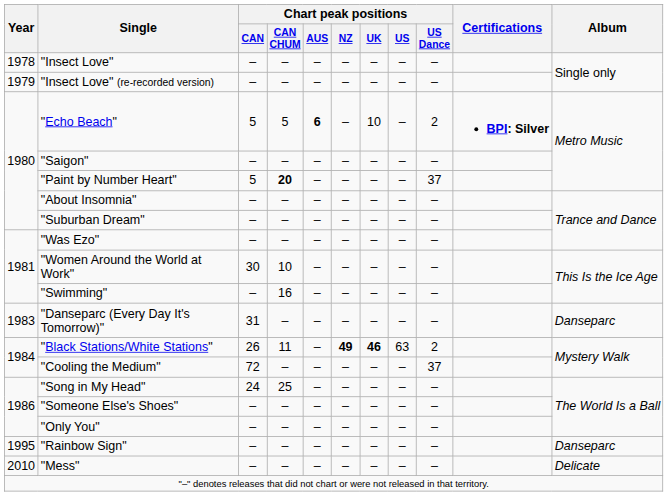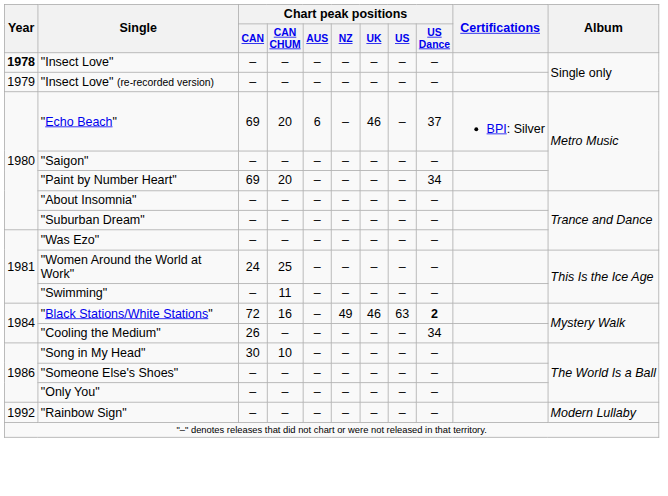 <table class="wikitable" style=text-align:center;>
 <tr>
 <th rowspan="2">Year</th>
 <th rowspan="2" style="width:250px;">Single</th>
 <th colspan="7">Chart peak positions</th>
 <th rowspan="2"><a href='#'>Certifications</a></th>
 <th rowspan="2">Album</th>
 </tr>
 <tr style="font-size:smaller;">
 <th width="30"><a href='#'>CAN</a><br></th>
 <th width="30"><a href='#'>CAN<br>CHUM</a></th>
 <th width="30"><a href='#'>AUS</a></th>
 <th width="30"><a href='#'>NZ</a></th>
 <th width="30"><a href='#'>UK</a><br></th>
 <th width="30"><a href='#'>US</a><br></th>
 <th width="30"><a href='#'>US<br>Dance</a><br></th>
 </tr>
 <tr>
-<td>1978</td>
+<td><strong>1978</strong></td>
 <td align=left>"Insect Love"</td>
 <td>–</td>
 <td>–</td>
 <td>–</td>
 <td>–</td>
 <td>–</td>
 <td>–</td>
 <td>–</td>
 <td></td>
 <td style="text-align:left;" rowspan="2">Single only</td>
 </tr>
 <tr>
 <td>1979</td>
 <td align=left>"Insect Love" <small>(re-recorded version)</small></td>
 <td>–</td>
 <td>–</td>
 <td>–</td>
 <td>–</td>
 <td>–</td>
 <td>–</td>
 <td>–</td>
 <td></td>
 </tr>
 <tr>
 <td rowspan="5">1980</td>
 <td align=left>"<a href='#'>Echo Beach</a>"</td>
-<td>5</td>
-<td>5</td>
-<td><strong>6</strong></td>
+<td>69</td>
+<td>20</td>
+<td>6</td>
 <td>–</td>
-<td>10</td>
+<td>46</td>
 <td>–</td>
-<td>2</td>
-<td><strong><br><ul><li><a href='#'>BPI</a>: Silver</li></ul></strong></td>
+<td>37</td>
+<td><br><ul><li><a href='#'>BPI</a>: Silver</li></ul></td>
 <td style="text-align:left;" rowspan="3"><em>Metro Music</em></td>
 </tr>
 <tr>
 <td align=left>"Saigon"</td>
 <td>–</td>
 <td>–</td>
 <td>–</td>
 <td>–</td>
 <td>–</td>
 <td>–</td>
 <td>–</td>
 <td></td>
 </tr>
 <tr>
 <td align=left>"Paint by Number Heart"</td>
-<td>5</td>
-<td><strong>20</strong></td>
+<td>69</td>
+<td>20</td>
 <td>–</td>
 <td>–</td>
 <td>–</td>
 <td>–</td>
-<td>37</td>
+<td>34</td>
 <td></td>
 </tr>
 <tr>
 <td align=left>"About Insomnia"</td>
 <td>–</td>
 <td>–</td>
 <td>–</td>
 <td>–</td>
 <td>–</td>
 <td>–</td>
 <td>–</td>
 <td></td>
 <td style="text-align:left;" rowspan="3"><em>Trance and Dance</em></td>
 </tr>
 <tr>
 <td align=left>"Suburban Dream"</td>
 <td>–</td>
 <td>–</td>
 <td>–</td>
 <td>–</td>
 <td>–</td>
 <td>–</td>
 <td>–</td>
 <td></td>
 </tr>
 <tr>
 <td rowspan="3">1981</td>
 <td align=left>"Was Ezo"</td>
 <td>–</td>
 <td>–</td>
 <td>–</td>
 <td>–</td>
 <td>–</td>
 <td>–</td>
 <td>–</td>
 <td></td>
 </tr>
 <tr>
 <td align=left>"Women Around the World at Work"</td>
-<td>30</td>
-<td>10</td>
+<td>24</td>
+<td>25</td>
 <td>–</td>
 <td>–</td>
 <td>–</td>
 <td>–</td>
 <td>–</td>
 <td></td>
 <td style="text-align:left;" rowspan="2"><em>This Is the Ice Age</em></td>
 </tr>
 <tr>
 <td align=left>"Swimming"</td>
 <td>–</td>
-<td>16</td>
+<td>11</td>
 <td>–</td>
 <td>–</td>
 <td>–</td>
 <td>–</td>
 <td>–</td>
 <td></td>
 </tr>
 <tr>
-<td>1983</td>
-<td align=left>"Danseparc (Every Day It's Tomorrow)"</td>
-<td>31</td>
+<td rowspan="2">1984</td>
+<td align=left>"<a href='#'>Black Stations/White Stations</a>"</td>
+<td>72</td>
+<td>16</td>
+<td>–</td>
+<td>49</td>
+<td>46</td>
+<td>63</td>
+<td><strong>2</strong></td>
+<td></td>
+<td style="text-align:left;" rowspan="2"><em>Mystery Walk</em></td>
+</tr>
+<tr>
+<td align=left>"Cooling the Medium"</td>
+<td>26</td>
 <td>–</td>
 <td>–</td>
 <td>–</td>
 <td>–</td>
 <td>–</td>
-<td>–</td>
-<td></td>
-<td style="text-align:left;"><em>Danseparc</em></td>
-</tr>
-<tr>
-<td rowspan="2">1984</td>
-<td align=left>"<a href='#'>Black Stations/White Stations</a>"</td>
-<td>26</td>
-<td>11</td>
-<td>–</td>
-<td><strong>49</strong></td>
-<td><strong>46</strong></td>
-<td>63</td>
-<td>2</td>
-<td></td>
-<td style="text-align:left;" rowspan="2"><em>Mystery Walk</em></td>
-</tr>
-<tr>
-<td align=left>"Cooling the Medium"</td>
-<td>72</td>
-<td>–</td>
-<td>–</td>
-<td>–</td>
-<td>–</td>
-<td>–</td>
-<td>37</td>
+<td>34</td>
 <td></td>
 </tr>
 <tr>
 <td rowspan="3">1986</td>
 <td align=left>"Song in My Head"</td>
-<td>24</td>
-<td>25</td>
+<td>30</td>
+<td>10</td>
 <td>–</td>
 <td>–</td>
 <td>–</td>
 <td>–</td>
 <td>–</td>
 <td></td>
 <td style="text-align:left;" rowspan="3"><em>The World Is a Ball</em></td>
 </tr>
 <tr>
 <td align=left>"Someone Else's Shoes"</td>
 <td>–</td>
 <td>–</td>
 <td>–</td>
 <td>–</td>
 <td>–</td>
 <td>–</td>
 <td>–</td>
 <td></td>
 </tr>
 <tr>
 <td align=left>"Only You"</td>
 <td>–</td>
 <td>–</td>
 <td>–</td>
 <td>–</td>
 <td>–</td>
 <td>–</td>
 <td>–</td>
 <td></td>
 </tr>
 <tr>
-<td>1995</td>
+<td>1992</td>
 <td align=left>"Rainbow Sign"</td>
 <td>–</td>
 <td>–</td>
 <td>–</td>
 <td>–</td>
 <td>–</td>
 <td>–</td>
 <td>–</td>
 <td></td>
-<td style="text-align:left;"><em>Danseparc</em></td>
-</tr>
-<tr>
-<td>2010</td>
-<td align=left>"Mess"</td>
-<td>–</td>
-<td>–</td>
-<td>–</td>
-<td>–</td>
-<td>–</td>
-<td>–</td>
-<td>–</td>
-<td></td>
-<td align=left><em>Delicate</em></td>
+<td align=left><em>Modern Lullaby</em></td>
 </tr>
 <tr>
 <td colspan="11" style="text-align:center; font-size:9pt;">"–" denotes releases that did not chart or were not released in that territory.</td>
 </tr>
 </table>
